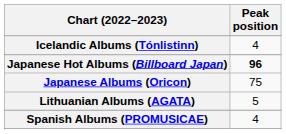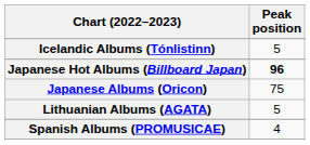 <table class="wikitable sortable plainrowheaders" style="text-align:center">
 <tr>
 <th scope="col">Chart (2022–2023)</th>
 <th scope="col">Peak<br>position</th>
 </tr>
 <tr>
 </tr>
 <tr>
 </tr>
 <tr>
 </tr>
 <tr>
 </tr>
 <tr>
 </tr>
 <tr>
 </tr>
 <tr>
 </tr>
 <tr>
 </tr>
 <tr>
 </tr>
 <tr>
 </tr>
 <tr>
 </tr>
 <tr>
 </tr>
 <tr>
 <th scope="row">Icelandic Albums (<a href='#'>Tónlistinn</a>)</th>
-<td>4</td>
+<td>5</td>
 </tr>
 <tr>
 </tr>
 <tr>
 </tr>
 <tr>
 <th scope="row">Japanese Hot Albums (<em><a href='#'>Billboard Japan</a></em>)</th>
 <td><strong>96</strong></td>
 </tr>
 <tr>
 <th scope="row"><a href='#'>Japanese Albums</a> (<a href='#'>Oricon</a>)</th>
 <td>75</td>
 </tr>
 <tr>
 <th scope="row">Lithuanian Albums (<a href='#'>AGATA</a>)</th>
 <td>5</td>
 </tr>
 <tr>
 </tr>
 <tr>
 </tr>
 <tr>
 </tr>
 <tr>
 </tr>
 <tr>
 </tr>
 <tr>
 <th scope="row">Spanish Albums (<a href='#'>PROMUSICAE</a>)</th>
 <td>4</td>
 </tr>
 <tr>
 </tr>
 <tr>
 </tr>
 <tr>
 </tr>
 <tr>
 </tr>
 <tr>
 </tr>
 <tr>
 </tr>
 <tr>
 </tr>
 <tr>
 </tr>
 </table>
